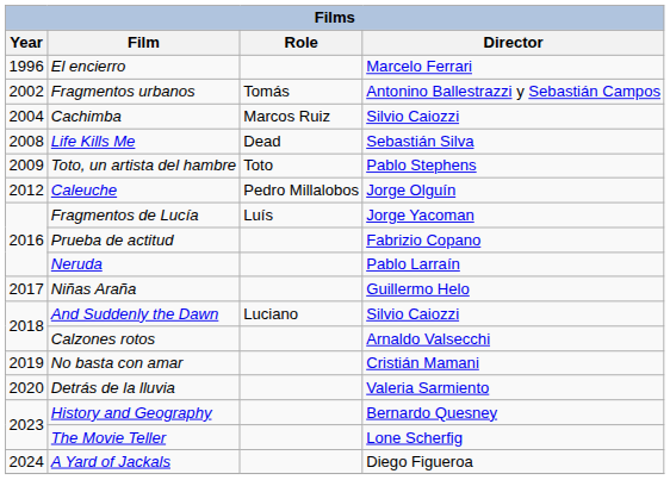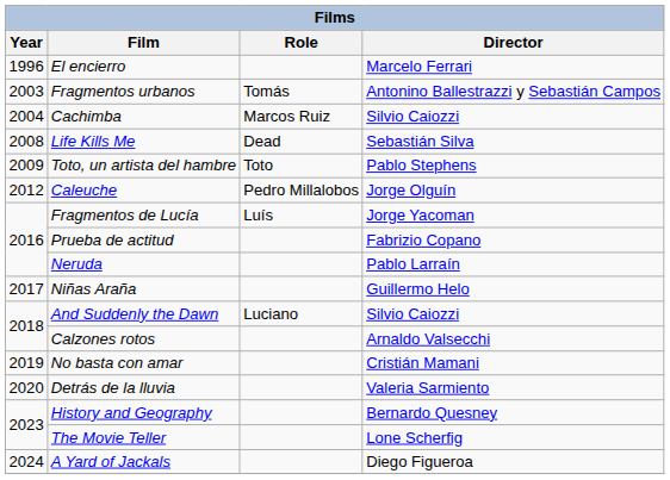 <table class="wikitable" style="font-size: 90%;">
 <tr>
 <th colspan="4" style="background: LightSteelBlue;">Films</th>
 </tr>
 <tr>
 <th>Year</th>
 <th>Film</th>
 <th>Role</th>
 <th>Director</th>
 </tr>
 <tr>
 <td>1996</td>
 <td><em>El encierro</em></td>
 <td></td>
 <td><a href='#'>Marcelo Ferrari</a></td>
 </tr>
 <tr>
-<td>2002</td>
+<td>2003</td>
 <td><em>Fragmentos urbanos</em></td>
 <td>Tomás</td>
 <td><a href='#'>Antonino Ballestrazzi</a> y <a href='#'>Sebastián Campos</a></td>
 </tr>
 <tr>
 <td>2004</td>
 <td><em>Cachimba</em></td>
 <td>Marcos Ruiz</td>
 <td><a href='#'>Silvio Caiozzi</a></td>
 </tr>
 <tr>
 <td>2008</td>
 <td><em><a href='#'>Life Kills Me</a></em></td>
 <td>Dead</td>
 <td><a href='#'>Sebastián Silva</a></td>
 </tr>
 <tr>
 <td>2009</td>
 <td><em>Toto, un artista del hambre</em></td>
 <td>Toto</td>
 <td><a href='#'>Pablo Stephens</a></td>
 </tr>
 <tr>
 <td>2012</td>
 <td><em><a href='#'>Caleuche</a></em></td>
 <td>Pedro Millalobos</td>
 <td><a href='#'>Jorge Olguín</a></td>
 </tr>
 <tr>
 <td rowspan="3">2016</td>
 <td><em>Fragmentos de Lucía</em></td>
 <td>Luís</td>
 <td><a href='#'>Jorge Yacoman</a></td>
 </tr>
 <tr>
 <td><em>Prueba de actitud</em></td>
 <td></td>
 <td><a href='#'>Fabrizio Copano</a></td>
 </tr>
 <tr>
 <td><em><a href='#'>Neruda</a></em></td>
 <td></td>
 <td><a href='#'>Pablo Larraín</a></td>
 </tr>
 <tr>
 <td>2017</td>
 <td><em>Niñas Araña</em></td>
 <td></td>
 <td><a href='#'>Guillermo Helo</a></td>
 </tr>
 <tr>
 <td rowspan="2">2018</td>
 <td><em><a href='#'>And Suddenly the Dawn</a></em></td>
 <td>Luciano</td>
 <td><a href='#'>Silvio Caiozzi</a></td>
 </tr>
 <tr>
 <td><em>Calzones rotos</em></td>
 <td></td>
 <td><a href='#'>Arnaldo Valsecchi</a></td>
 </tr>
 <tr>
 <td>2019</td>
 <td><em>No basta con amar</em></td>
 <td></td>
 <td><a href='#'>Cristián Mamani</a></td>
 </tr>
 <tr>
 <td>2020</td>
 <td><em>Detrás de la lluvia</em></td>
 <td></td>
 <td><a href='#'>Valeria Sarmiento</a></td>
 </tr>
 <tr>
 <td rowspan="2">2023</td>
 <td><em><a href='#'>History and Geography</a></em></td>
 <td></td>
 <td><a href='#'>Bernardo Quesney</a></td>
 </tr>
 <tr>
 <td><em><a href='#'>The Movie Teller</a></em></td>
 <td></td>
 <td><a href='#'>Lone Scherfig</a></td>
 </tr>
 <tr>
 <td>2024</td>
 <td><em><a href='#'>A Yard of Jackals</a></em></td>
 <td></td>
 <td>Diego Figueroa</td>
 </tr>
 <tr>
 </tr>
 </table>
